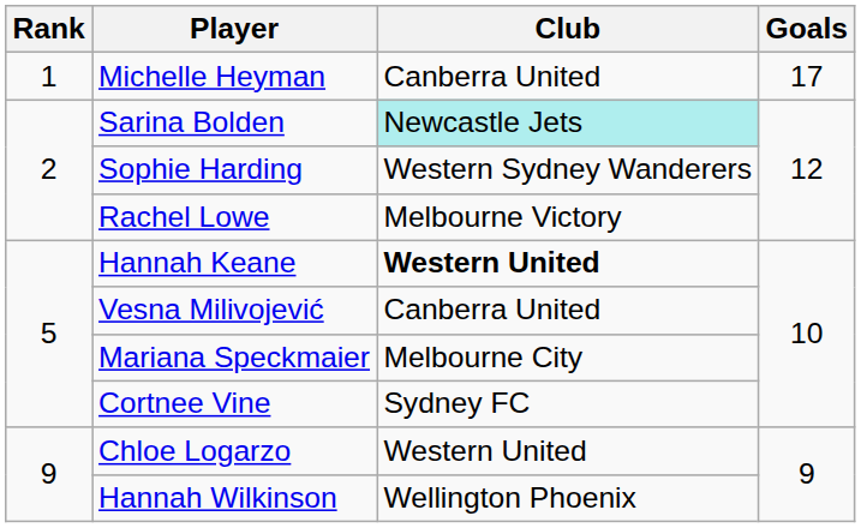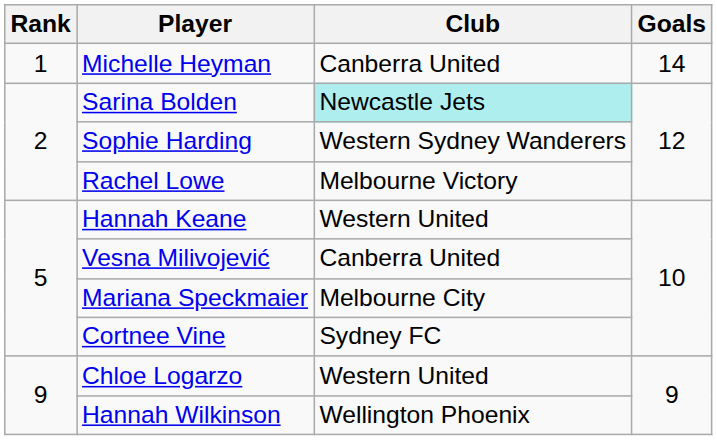 <table class="wikitable sortable" style="text-align:center;">
 <tr>
 <th>Rank</th>
 <th>Player</th>
 <th>Club</th>
 <th>Goals</th>
 </tr>
 <tr>
 <td rowspan=1>1</td>
 <td align=left> <a href='#'>Michelle Heyman</a></td>
 <td align=left>Canberra United</td>
-<td rowspan=1>17</td>
+<td rowspan=1>14</td>
 </tr>
 <tr>
 <td rowspan="3">2</td>
 <td align=left> <a href='#'>Sarina Bolden</a></td>
 <td align=left style="background: paleturquoise;">Newcastle Jets</td>
 <td rowspan="3">12</td>
 </tr>
 <tr>
 <td align=left> <a href='#'>Sophie Harding</a></td>
 <td align=left>Western Sydney Wanderers</td>
 </tr>
 <tr>
 <td align=left> <a href='#'>Rachel Lowe</a></td>
 <td align=left>Melbourne Victory</td>
 </tr>
 <tr>
 <td rowspan="4">5</td>
 <td align=left> <a href='#'>Hannah Keane</a></td>
-<td align=left><strong>Western United</strong></td>
+<td align=left>Western United</td>
 <td rowspan="4">10</td>
 </tr>
 <tr>
 <td align="left"> <a href='#'>Vesna Milivojević</a></td>
 <td align="left">Canberra United</td>
 </tr>
 <tr>
 <td align=left> <a href='#'>Mariana Speckmaier</a></td>
 <td align=left>Melbourne City</td>
 </tr>
 <tr>
 <td align=left> <a href='#'>Cortnee Vine</a></td>
 <td align=left>Sydney FC</td>
 </tr>
 <tr>
 <td rowspan="2">9</td>
 <td align=left> <a href='#'>Chloe Logarzo</a></td>
 <td align=left>Western United</td>
 <td rowspan="2">9</td>
 </tr>
 <tr>
 <td align=left> <a href='#'>Hannah Wilkinson</a></td>
 <td align=left>Wellington Phoenix</td>
 </tr>
 </table>
